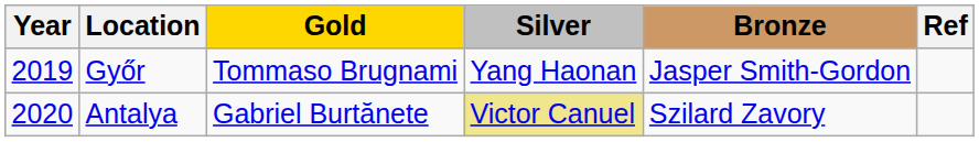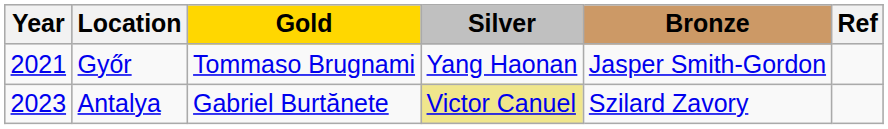 <table class="wikitable">
 <tr>
 <th>Year</th>
 <th>Location</th>
 <th style="background-color:gold;">Gold</th>
 <th style="background-color:silver;">Silver</th>
 <th style="background-color:#cc9966;">Bronze</th>
 <th>Ref</th>
 </tr>
 <tr>
-<td><a href='#'>2019</a></td>
+<td><a href='#'>2021</a></td>
 <td> <a href='#'>Győr</a></td>
 <td> <a href='#'>Tommaso Brugnami</a></td>
 <td> <a href='#'>Yang Haonan</a></td>
 <td> <a href='#'>Jasper Smith-Gordon</a></td>
 <td></td>
 </tr>
 <tr>
-<td><a href='#'>2020</a></td>
+<td><a href='#'>2023</a></td>
 <td> <a href='#'>Antalya</a></td>
 <td> <a href='#'>Gabriel Burtănete</a></td>
 <td style="background: khaki;"> <a href='#'>Victor Canuel</a></td>
 <td> <a href='#'>Szilard Zavory</a></td>
 <td></td>
 </tr>
 </table>
